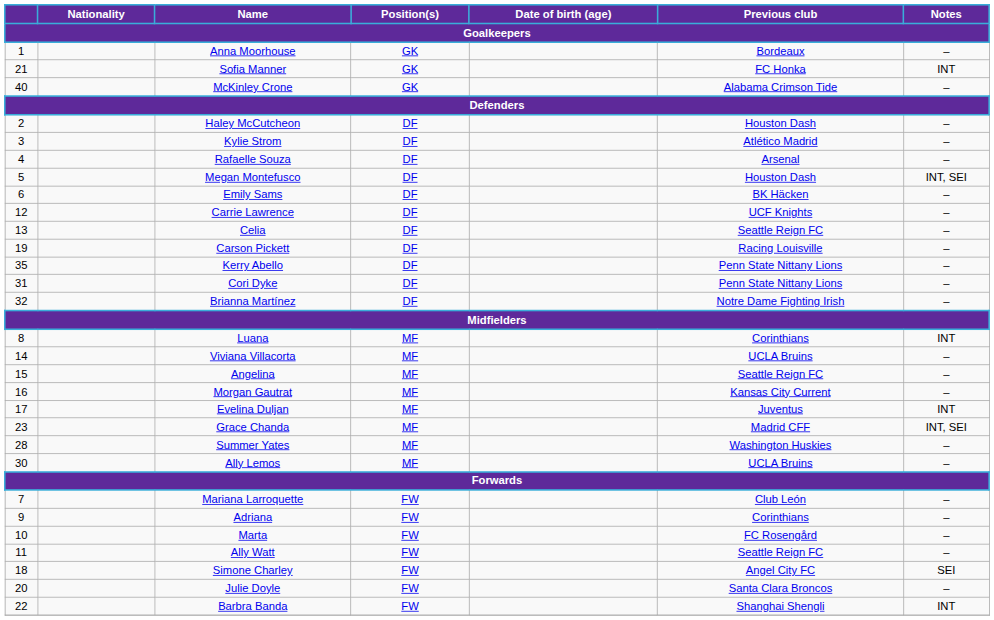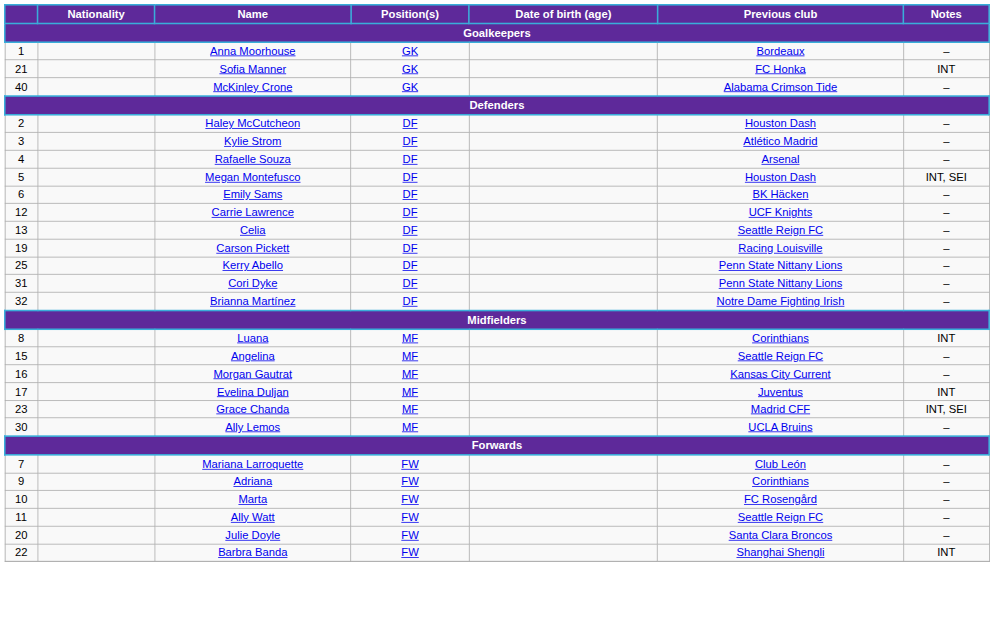 <table class="wikitable" style="text-align:center; font-size:90%; width:100%;">
 <tr>
 <th style="background:#5E299A; color:white; border:2px solid #3aadd9;"></th>
 <th style="background:#5E299A; color:white; border:2px solid #3aadd9;">Nationality</th>
 <th style="background:#5E299A; color:white; border:2px solid #3aadd9;">Name</th>
 <th style="background:#5E299A; color:white; border:2px solid #3aadd9;">Position(s)</th>
 <th style="background:#5E299A; color:white; border:2px solid #3aadd9;">Date of birth (age)</th>
 <th style="background:#5E299A; color:white; border:2px solid #3aadd9;">Previous club</th>
 <th style="background:#5E299A; color:white; border:2px solid #3aadd9;">Notes</th>
 </tr>
 <tr>
 <th colspan="7" style="background:#5E299A; color:white; border:2px solid #3aadd9;">Goalkeepers</th>
 </tr>
 <tr>
 <td>1</td>
 <td></td>
 <td><a href='#'>Anna Moorhouse</a></td>
 <td><a href='#'>GK</a></td>
 <td></td>
 <td> <a href='#'>Bordeaux</a></td>
 <td>–</td>
 </tr>
 <tr>
 <td>21</td>
 <td></td>
 <td><a href='#'>Sofia Manner</a></td>
 <td><a href='#'>GK</a></td>
 <td></td>
 <td> <a href='#'>FC Honka</a></td>
 <td>INT</td>
 </tr>
 <tr>
 <td>40</td>
 <td></td>
 <td><a href='#'>McKinley Crone</a></td>
 <td><a href='#'>GK</a></td>
 <td></td>
 <td> <a href='#'>Alabama Crimson Tide</a></td>
 <td>–</td>
 </tr>
 <tr>
 <th colspan="7" style="background:#5E299A; color:white; border:2px solid #3aadd9;">Defenders</th>
 </tr>
 <tr>
 <td>2</td>
 <td></td>
 <td><a href='#'>Haley McCutcheon</a></td>
 <td><a href='#'>DF</a></td>
 <td></td>
 <td> <a href='#'>Houston Dash</a></td>
 <td>–</td>
 </tr>
 <tr>
 <td>3</td>
 <td></td>
 <td><a href='#'>Kylie Strom</a></td>
 <td><a href='#'>DF</a></td>
 <td></td>
 <td> <a href='#'>Atlético Madrid</a></td>
 <td>–</td>
 </tr>
 <tr>
 <td>4</td>
 <td></td>
 <td><a href='#'>Rafaelle Souza</a></td>
 <td><a href='#'>DF</a></td>
 <td></td>
 <td> <a href='#'>Arsenal</a></td>
 <td>–</td>
 </tr>
 <tr>
 <td>5</td>
 <td></td>
 <td><a href='#'>Megan Montefusco</a></td>
 <td><a href='#'>DF</a></td>
 <td></td>
 <td> <a href='#'>Houston Dash</a></td>
 <td>INT,  SEI</td>
 </tr>
 <tr>
 <td>6</td>
 <td></td>
 <td><a href='#'>Emily Sams</a></td>
 <td><a href='#'>DF</a></td>
 <td></td>
 <td> <a href='#'>BK Häcken</a></td>
 <td>–</td>
 </tr>
 <tr>
 <td>12</td>
 <td></td>
 <td><a href='#'>Carrie Lawrence</a></td>
 <td><a href='#'>DF</a></td>
 <td></td>
 <td> <a href='#'>UCF Knights</a></td>
 <td>–</td>
 </tr>
 <tr>
 <td>13</td>
 <td></td>
 <td><a href='#'>Celia</a></td>
 <td><a href='#'>DF</a></td>
 <td></td>
 <td> <a href='#'>Seattle Reign FC</a></td>
 <td>–</td>
 </tr>
 <tr>
 <td>19</td>
 <td></td>
 <td><a href='#'>Carson Pickett</a></td>
 <td><a href='#'>DF</a></td>
 <td></td>
 <td> <a href='#'>Racing Louisville</a></td>
 <td>–</td>
 </tr>
 <tr>
-<td>35</td>
+<td>25</td>
 <td></td>
 <td><a href='#'>Kerry Abello</a></td>
 <td><a href='#'>DF</a></td>
 <td></td>
 <td> <a href='#'>Penn State Nittany Lions</a></td>
 <td>–</td>
 </tr>
 <tr>
 <td>31</td>
 <td></td>
 <td><a href='#'>Cori Dyke</a></td>
 <td><a href='#'>DF</a></td>
 <td></td>
 <td> <a href='#'>Penn State Nittany Lions</a></td>
 <td>–</td>
 </tr>
 <tr>
 <td>32</td>
 <td></td>
 <td><a href='#'>Brianna Martínez</a></td>
 <td><a href='#'>DF</a></td>
 <td></td>
 <td> <a href='#'>Notre Dame Fighting Irish</a></td>
 <td>–</td>
 </tr>
 <tr>
 <th colspan="7" style="background:#5E299A; color:white; border:2px solid #3aadd9;">Midfielders</th>
 </tr>
 <tr>
 <td>8</td>
 <td></td>
 <td><a href='#'>Luana</a></td>
 <td><a href='#'>MF</a></td>
 <td></td>
 <td> <a href='#'>Corinthians</a></td>
 <td>INT</td>
 </tr>
 <tr>
-<td>14</td>
-<td></td>
-<td><a href='#'>Viviana Villacorta</a></td>
-<td><a href='#'>MF</a></td>
-<td></td>
-<td> <a href='#'>UCLA Bruins</a></td>
-<td>–</td>
-</tr>
-<tr>
 <td>15</td>
 <td></td>
 <td><a href='#'>Angelina</a></td>
 <td><a href='#'>MF</a></td>
 <td></td>
 <td> <a href='#'>Seattle Reign FC</a></td>
 <td>–</td>
 </tr>
 <tr>
 <td>16</td>
 <td></td>
 <td><a href='#'>Morgan Gautrat</a></td>
 <td><a href='#'>MF</a></td>
 <td></td>
 <td> <a href='#'>Kansas City Current</a></td>
 <td>–</td>
 </tr>
 <tr>
 <td>17</td>
 <td></td>
 <td><a href='#'>Evelina Duljan</a></td>
 <td><a href='#'>MF</a></td>
 <td></td>
 <td> <a href='#'>Juventus</a></td>
 <td>INT</td>
 </tr>
 <tr>
 <td>23</td>
 <td></td>
 <td><a href='#'>Grace Chanda</a></td>
 <td><a href='#'>MF</a></td>
 <td></td>
 <td> <a href='#'>Madrid CFF</a></td>
 <td>INT,  SEI</td>
-</tr>
-<tr>
-<td>28</td>
-<td></td>
-<td><a href='#'>Summer Yates</a></td>
-<td><a href='#'>MF</a></td>
-<td></td>
-<td> <a href='#'>Washington Huskies</a></td>
-<td>–</td>
 </tr>
 <tr>
 <td>30</td>
 <td></td>
 <td><a href='#'>Ally Lemos</a></td>
 <td><a href='#'>MF</a></td>
 <td></td>
 <td> <a href='#'>UCLA Bruins</a></td>
 <td>–</td>
 </tr>
 <tr>
 <th colspan="7" style="background:#5E299A; color:white; border:2px solid #3aadd9;">Forwards</th>
 </tr>
 <tr>
 <td>7</td>
 <td></td>
 <td><a href='#'>Mariana Larroquette</a></td>
 <td><a href='#'>FW</a></td>
 <td></td>
 <td> <a href='#'>Club León</a></td>
 <td>–</td>
 </tr>
 <tr>
 <td>9</td>
 <td></td>
 <td><a href='#'>Adriana</a></td>
 <td><a href='#'>FW</a></td>
 <td></td>
 <td> <a href='#'>Corinthians</a></td>
 <td>–</td>
 </tr>
 <tr>
 <td>10</td>
 <td></td>
 <td><a href='#'>Marta</a></td>
 <td><a href='#'>FW</a></td>
 <td></td>
 <td> <a href='#'>FC Rosengård</a></td>
 <td>–</td>
 </tr>
 <tr>
 <td>11</td>
 <td></td>
 <td><a href='#'>Ally Watt</a></td>
 <td><a href='#'>FW</a></td>
 <td></td>
 <td> <a href='#'>Seattle Reign FC</a></td>
 <td>–</td>
 </tr>
 <tr>
-<td>18</td>
-<td></td>
-<td><a href='#'>Simone Charley</a></td>
-<td><a href='#'>FW</a></td>
-<td></td>
-<td> <a href='#'>Angel City FC</a></td>
-<td> SEI</td>
-</tr>
-<tr>
 <td>20</td>
 <td></td>
 <td><a href='#'>Julie Doyle</a></td>
 <td><a href='#'>FW</a></td>
 <td></td>
 <td> <a href='#'>Santa Clara Broncos</a></td>
 <td>–</td>
 </tr>
 <tr>
 <td>22</td>
 <td></td>
 <td><a href='#'>Barbra Banda</a></td>
 <td><a href='#'>FW</a></td>
 <td></td>
 <td> <a href='#'>Shanghai Shengli</a></td>
 <td>INT<br></td>
 </tr>
 <tr>
 </tr>
 </table>
